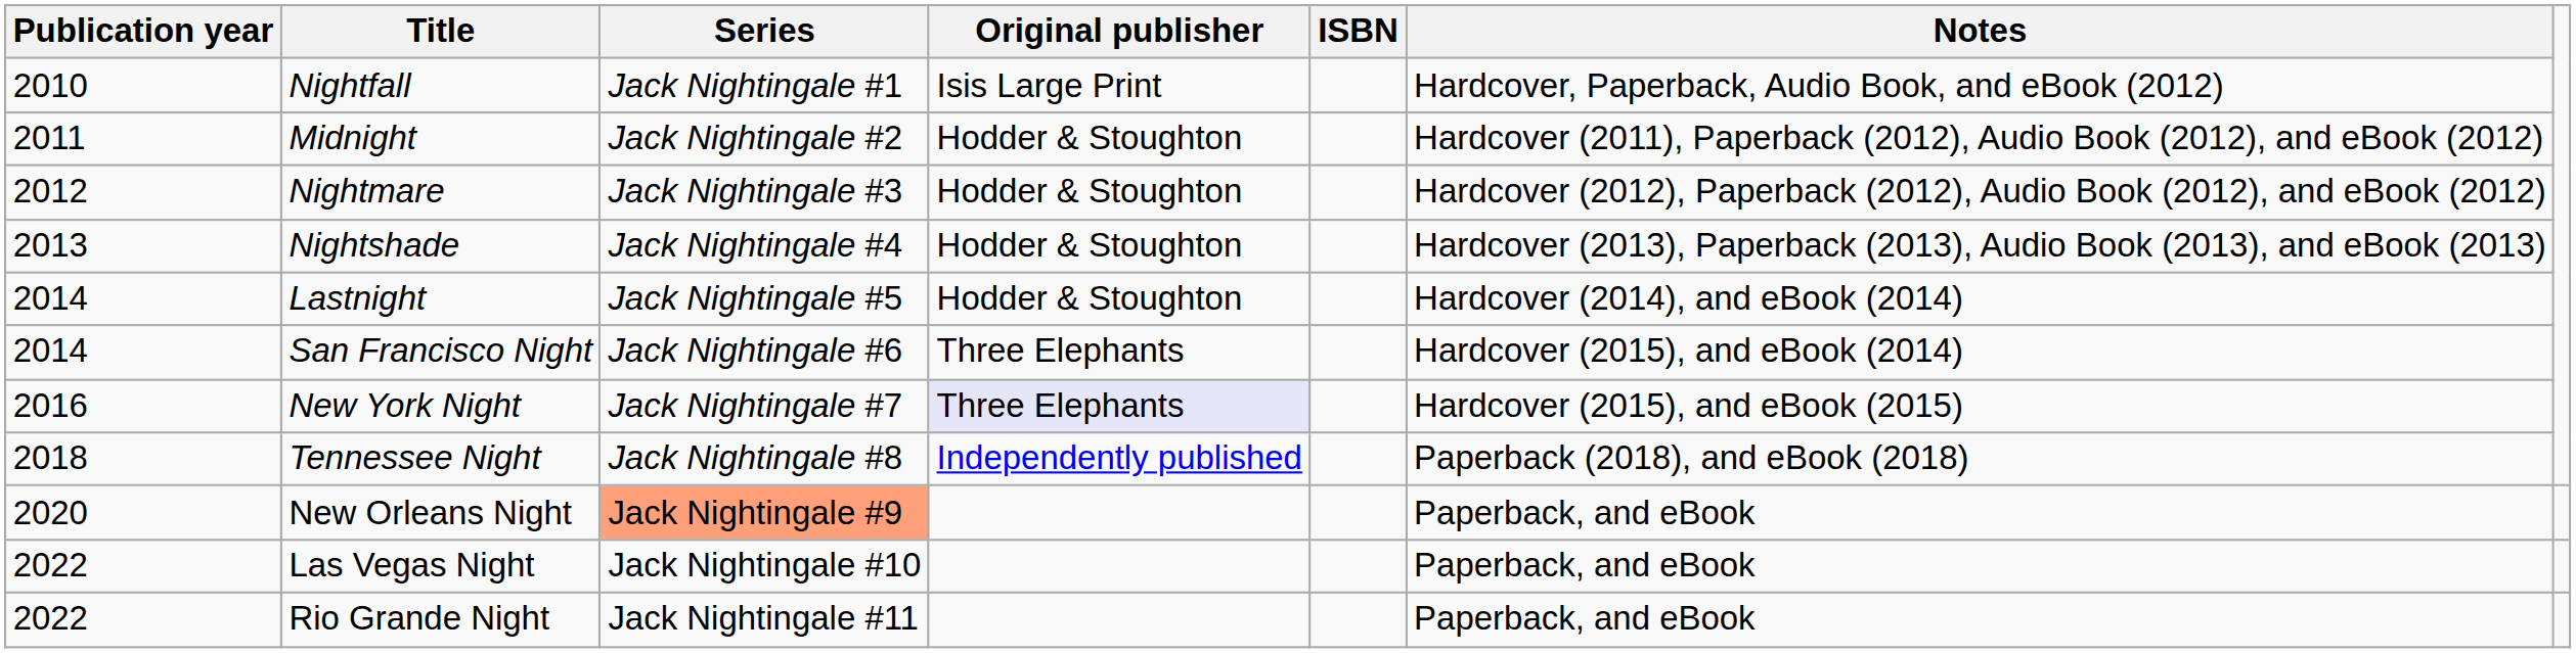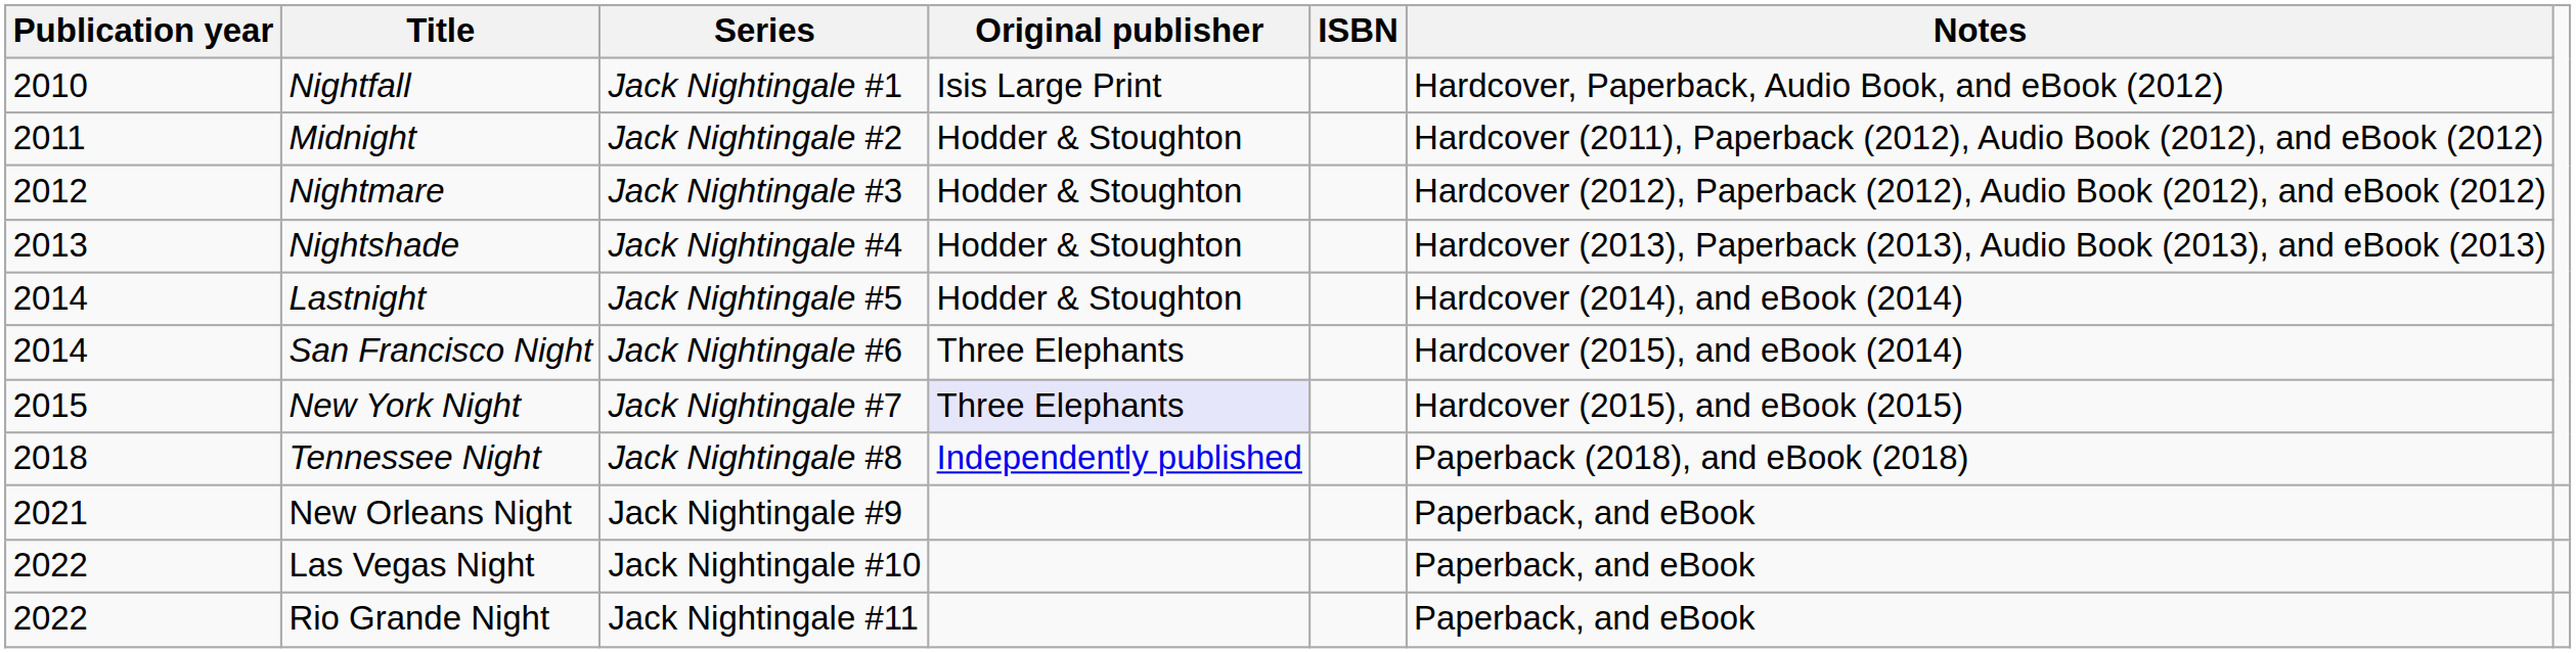 <table class="wikitable plainrowheaders sortable">
 <tr>
 <th>Publication year</th>
 <th>Title</th>
 <th>Series</th>
 <th>Original publisher</th>
 <th>ISBN</th>
 <th>Notes</th>
 </tr>
 <tr>
 <td scope="row">2010</td>
 <td><em>Nightfall</em></td>
 <td><em>Jack Nightingale</em> #1</td>
 <td>Isis Large Print</td>
 <td></td>
 <td>Hardcover, Paperback, Audio Book, and eBook (2012)</td>
 </tr>
 <tr>
 <td scope="row">2011</td>
 <td><em>Midnight</em></td>
 <td><em>Jack Nightingale</em> #2</td>
 <td>Hodder & Stoughton</td>
 <td></td>
 <td>Hardcover (2011), Paperback (2012), Audio Book (2012), and eBook (2012)</td>
 </tr>
 <tr>
 <td scope="row">2012</td>
 <td><em>Nightmare</em></td>
 <td><em>Jack Nightingale</em> #3</td>
 <td>Hodder & Stoughton</td>
 <td></td>
 <td>Hardcover (2012), Paperback (2012), Audio Book (2012), and eBook (2012)</td>
 </tr>
 <tr>
 <td scope="row">2013</td>
 <td><em>Nightshade</em></td>
 <td><em>Jack Nightingale</em> #4</td>
 <td>Hodder & Stoughton</td>
 <td></td>
 <td>Hardcover (2013), Paperback (2013), Audio Book (2013), and eBook (2013)</td>
 </tr>
 <tr>
 <td scope="row">2014</td>
 <td><em>Lastnight</em></td>
 <td><em>Jack Nightingale</em> #5</td>
 <td>Hodder & Stoughton</td>
 <td></td>
 <td>Hardcover (2014), and eBook (2014)</td>
 </tr>
 <tr>
 <td scope="row">2014</td>
 <td><em>San Francisco Night</em></td>
 <td><em>Jack Nightingale</em> #6</td>
 <td>Three Elephants</td>
 <td></td>
 <td>Hardcover (2015), and eBook (2014)</td>
 </tr>
 <tr>
-<td scope="row">2016</td>
+<td scope="row">2015</td>
 <td><em>New York Night</em></td>
 <td><em>Jack Nightingale</em> #7</td>
 <td style="background: lavender;">Three Elephants</td>
 <td></td>
 <td>Hardcover (2015), and eBook (2015)</td>
 </tr>
 <tr>
 <td scope="row">2018</td>
 <td><em>Tennessee Night</em></td>
 <td><em>Jack Nightingale</em> #8</td>
 <td><a href='#'>Independently published</a></td>
 <td></td>
 <td>Paperback (2018), and eBook (2018)</td>
 </tr>
 <tr>
-<td>2020</td>
+<td>2021</td>
 <td>New Orleans Night</td>
-<td style="background: lightsalmon;">Jack Nightingale #9</td>
+<td>Jack Nightingale #9</td>
 <td></td>
 <td></td>
 <td>Paperback, and eBook</td>
 <td></td>
 </tr>
 <tr>
 <td>2022</td>
 <td>Las Vegas Night</td>
 <td>Jack Nightingale #10</td>
 <td></td>
 <td></td>
 <td>Paperback, and eBook</td>
 <td></td>
 </tr>
 <tr>
 <td>2022</td>
 <td>Rio Grande Night</td>
 <td>Jack Nightingale #11</td>
 <td></td>
 <td></td>
 <td>Paperback, and eBook</td>
 <td></td>
 </tr>
 </table>
